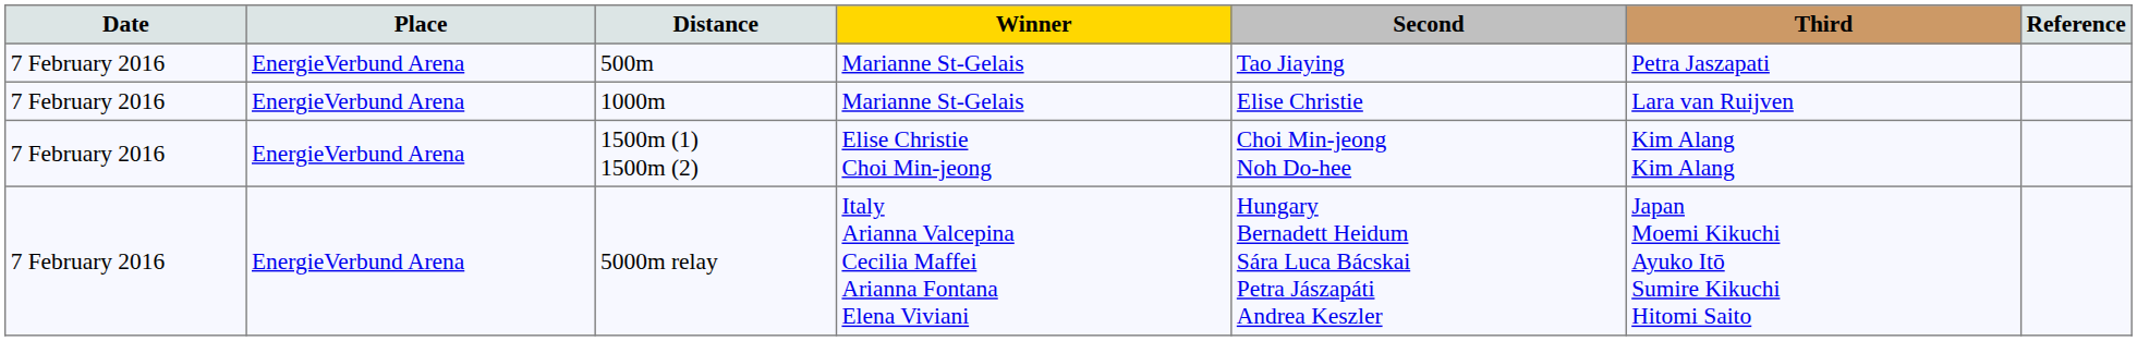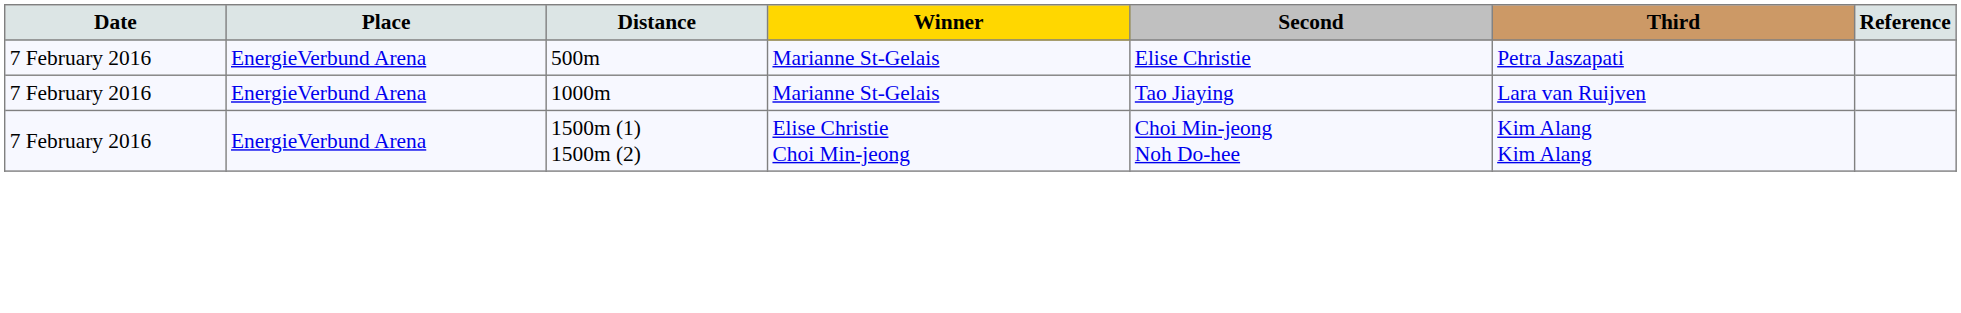 <table cellpadding="3" cellspacing="0" border="1" style="background:#f7f8ff; font-size:95%; border:gray solid 1px; border-collapse:collapse;">
 <tr style="background:#ccc; text-align:center;">
 <td style="background:#dce5e5; width:150px;"><strong>Date</strong></td>
 <td style="background:#dce5e5; width:220px;"><strong>Place</strong></td>
 <td style="background:#dce5e5; width:150px;"><strong>Distance</strong></td>
 <td style="background:gold; width:250px;"><strong>Winner</strong></td>
 <td style="background:silver; width:250px;"><strong>Second</strong></td>
 <td style="background:#c96; width:250px;"><strong>Third</strong></td>
 <td style="background:#dce5e5; width:30px;"><strong>Reference</strong></td>
 </tr>
 <tr style="text-align:left;">
 <td>7 February 2016</td>
 <td><a href='#'>EnergieVerbund Arena</a></td>
 <td>500m</td>
 <td> <a href='#'>Marianne St-Gelais</a><br></td>
-<td> <a href='#'>Tao Jiaying</a><br></td>
+<td> <a href='#'>Elise Christie</a><br></td>
 <td> <a href='#'>Petra Jaszapati</a></td>
 <td></td>
 </tr>
 <tr style="text-align:left;">
 <td>7 February 2016</td>
 <td><a href='#'>EnergieVerbund Arena</a></td>
 <td>1000m</td>
 <td> <a href='#'>Marianne St-Gelais</a><br></td>
-<td> <a href='#'>Elise Christie</a><br></td>
+<td> <a href='#'>Tao Jiaying</a><br></td>
 <td> <a href='#'>Lara van Ruijven</a></td>
 <td></td>
 </tr>
 <tr style="text-align:left;">
 <td>7 February 2016</td>
 <td><a href='#'>EnergieVerbund Arena</a></td>
 <td>1500m (1) <br> 1500m (2)</td>
 <td> <a href='#'>Elise Christie</a><br> <a href='#'>Choi Min-jeong</a></td>
 <td> <a href='#'>Choi Min-jeong</a><br> <a href='#'>Noh Do-hee</a></td>
 <td> <a href='#'>Kim Alang</a><br> <a href='#'>Kim Alang</a></td>
 <td></td>
 </tr>
-<tr style="text-align:left;">
-<td>7 February 2016</td>
-<td><a href='#'>EnergieVerbund Arena</a></td>
-<td>5000m relay</td>
-<td> <a href='#'>Italy</a><br><a href='#'>Arianna Valcepina</a><br><a href='#'>Cecilia Maffei</a><br><a href='#'>Arianna Fontana</a><br><a href='#'>Elena Viviani</a></td>
-<td> <a href='#'>Hungary</a><br><a href='#'>Bernadett Heidum</a><br><a href='#'>Sára Luca Bácskai</a><br><a href='#'>Petra Jászapáti</a><br><a href='#'>Andrea Keszler</a></td>
-<td> <a href='#'>Japan</a><br><a href='#'>Moemi Kikuchi</a><br><a href='#'>Ayuko Itō</a><br><a href='#'>Sumire Kikuchi</a><br><a href='#'>Hitomi Saito</a></td>
-<td></td>
-</tr>
 </table>
